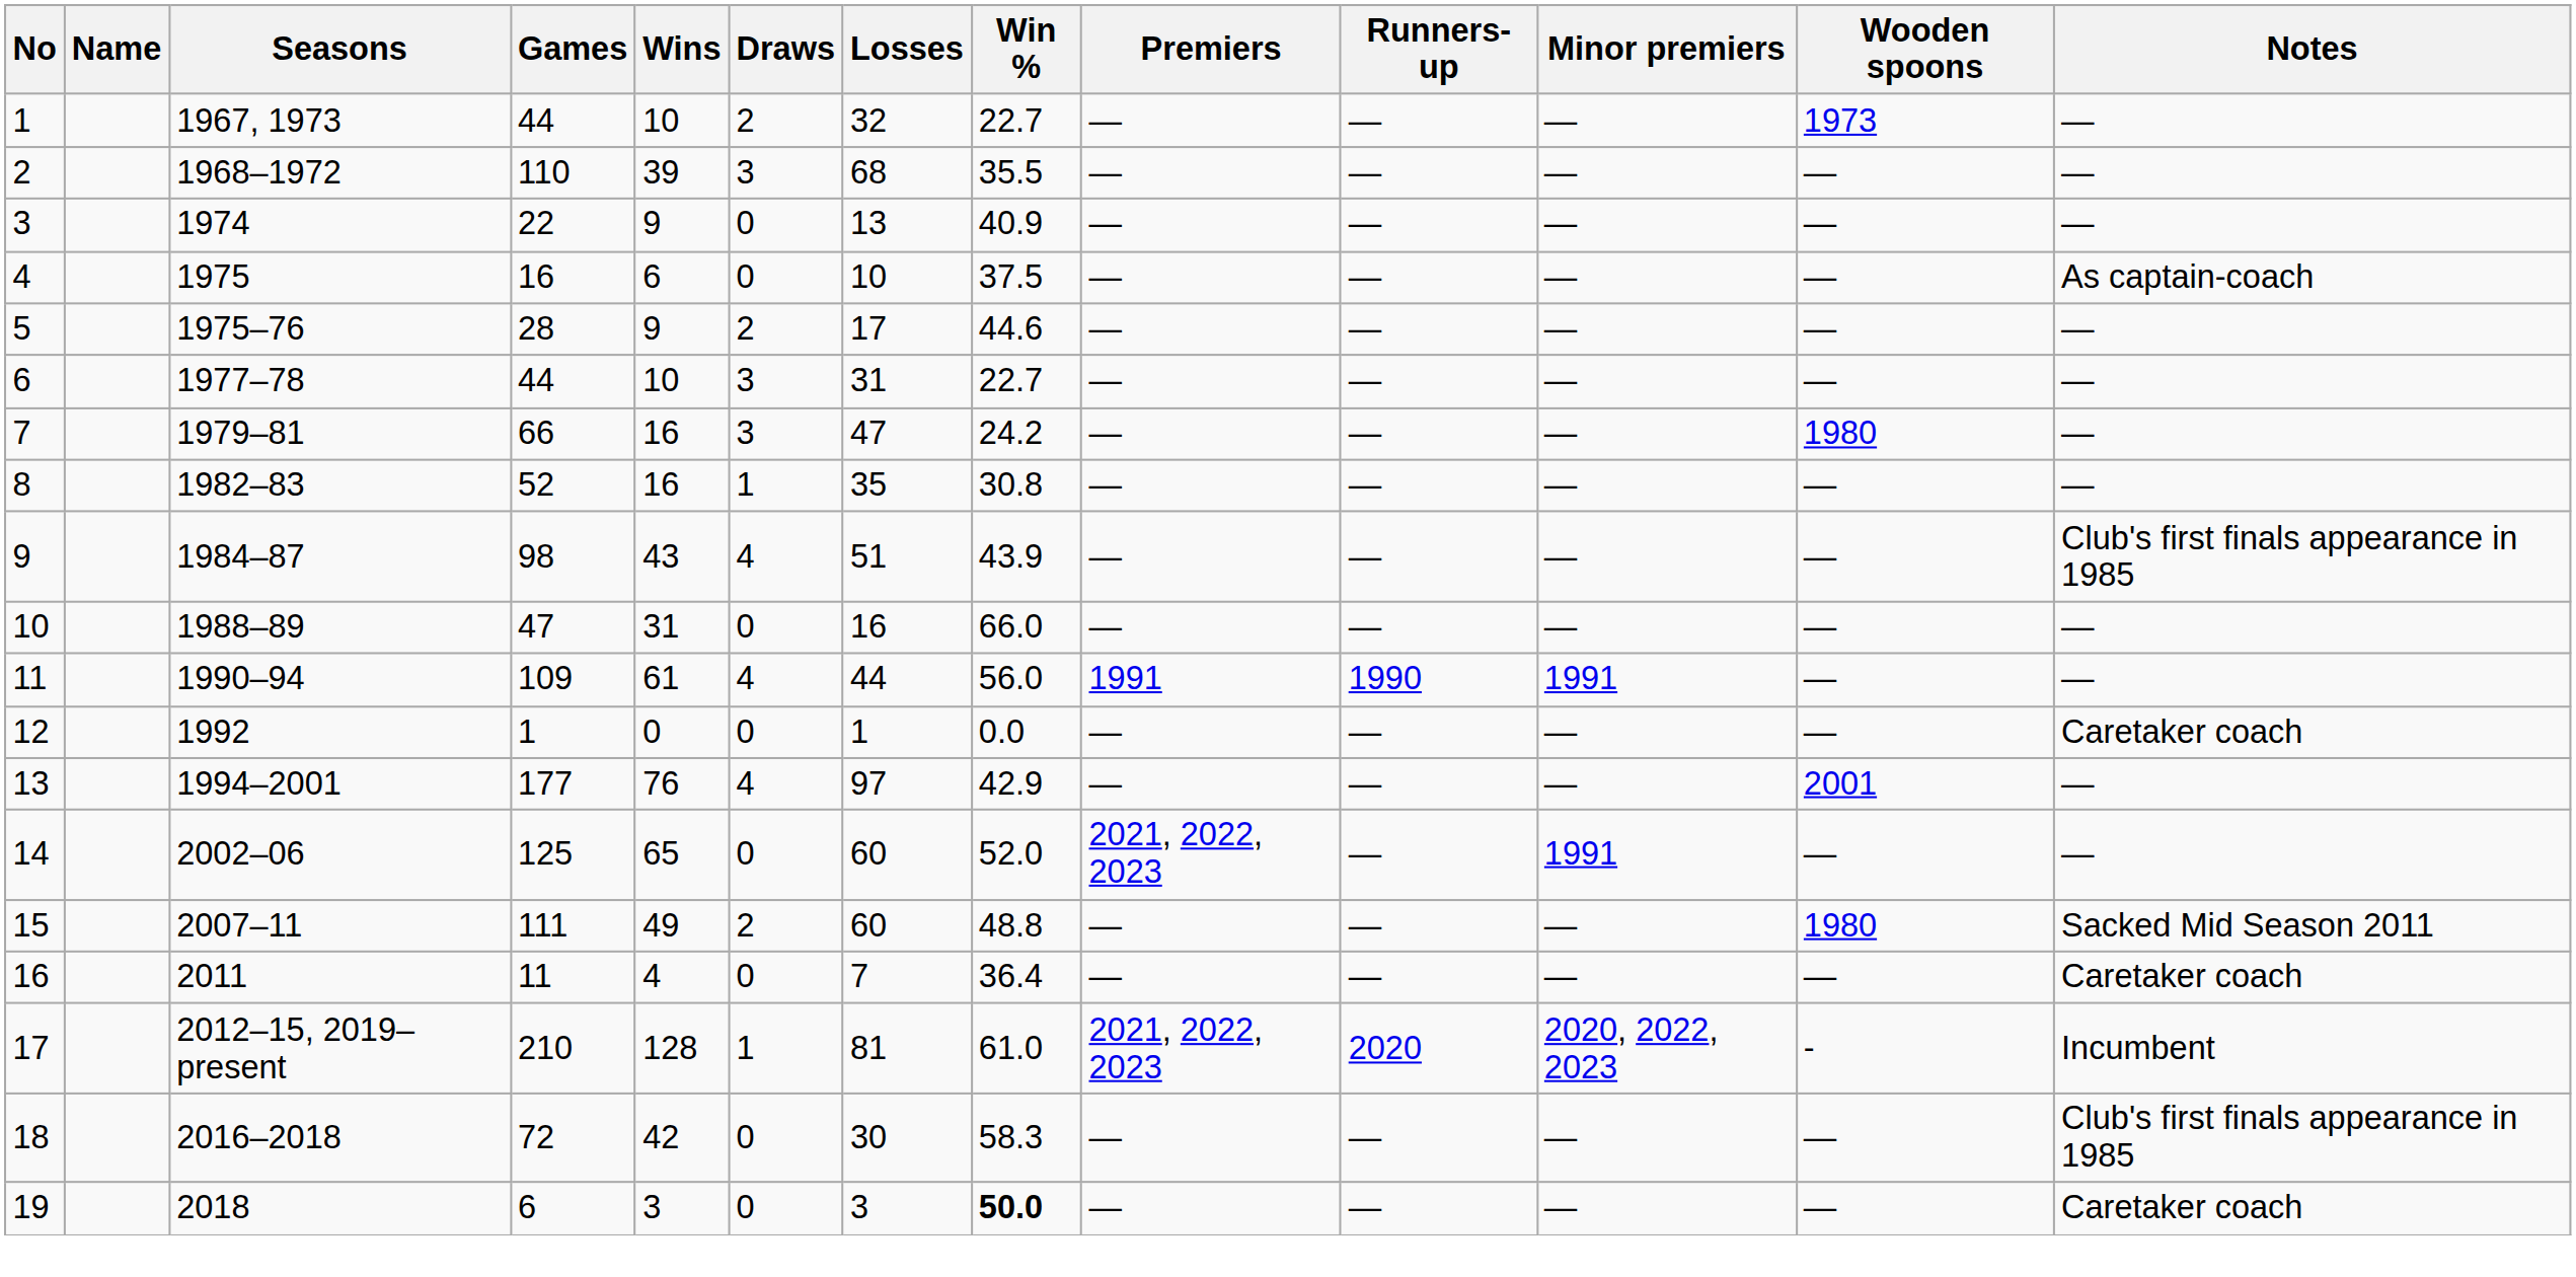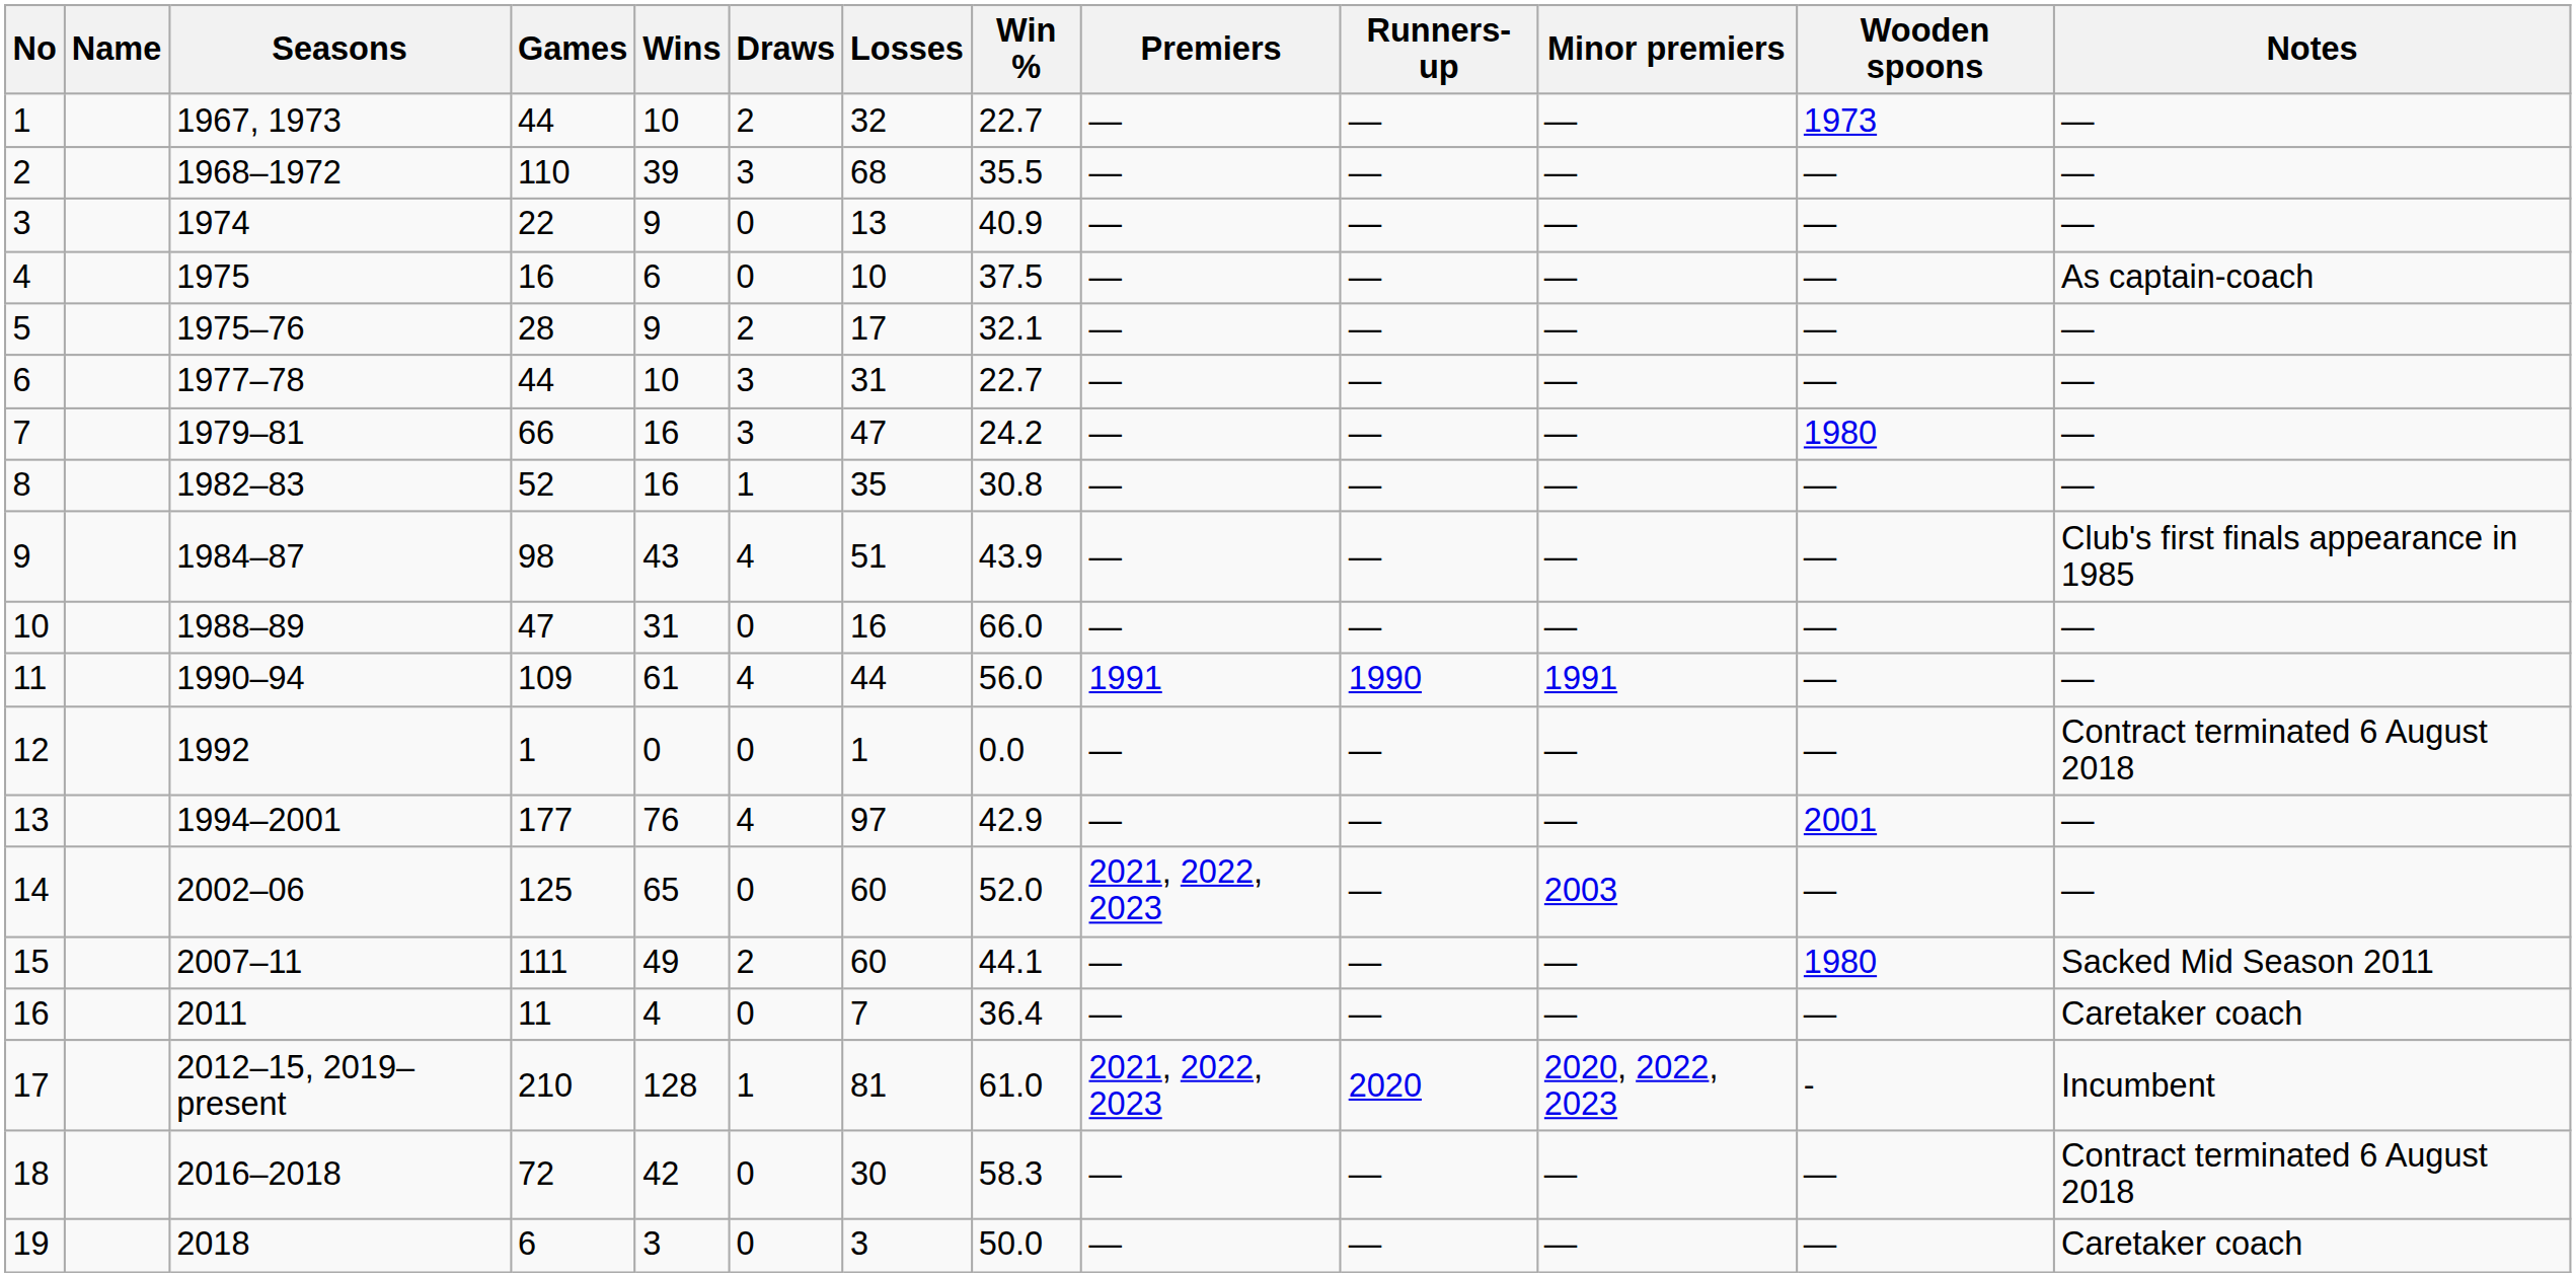 <table class="wikitable sortable">
 <tr>
 <th>No</th>
 <th>Name</th>
 <th>Seasons</th>
 <th>Games</th>
 <th>Wins</th>
 <th>Draws</th>
 <th>Losses</th>
 <th>Win %</th>
 <th class="unsortable">Premiers</th>
 <th class="unsortable">Runners-up</th>
 <th class="unsortable">Minor premiers</th>
 <th class="unsortable">Wooden spoons</th>
 <th class="unsortable">Notes</th>
 </tr>
 <tr>
 <td>1</td>
 <td></td>
 <td>1967, 1973</td>
 <td>44</td>
 <td>10</td>
 <td>2</td>
 <td>32</td>
 <td>22.7</td>
 <td>—</td>
 <td>—</td>
 <td>—</td>
 <td><a href='#'>1973</a></td>
 <td>—</td>
 </tr>
 <tr>
 <td>2</td>
 <td></td>
 <td>1968–1972</td>
 <td>110</td>
 <td>39</td>
 <td>3</td>
 <td>68</td>
 <td>35.5</td>
 <td>—</td>
 <td>—</td>
 <td>—</td>
 <td>—</td>
 <td>—</td>
 </tr>
 <tr>
 <td>3</td>
 <td></td>
 <td>1974</td>
 <td>22</td>
 <td>9</td>
 <td>0</td>
 <td>13</td>
 <td>40.9</td>
 <td>—</td>
 <td>—</td>
 <td>—</td>
 <td>—</td>
 <td>—</td>
 </tr>
 <tr>
 <td>4</td>
 <td></td>
 <td>1975</td>
 <td>16</td>
 <td>6</td>
 <td>0</td>
 <td>10</td>
 <td>37.5</td>
 <td>—</td>
 <td>—</td>
 <td>—</td>
 <td>—</td>
 <td>As captain-coach</td>
 </tr>
 <tr>
 <td>5</td>
 <td></td>
 <td>1975–76</td>
 <td>28</td>
 <td>9</td>
 <td>2</td>
 <td>17</td>
-<td>44.6</td>
+<td>32.1</td>
 <td>—</td>
 <td>—</td>
 <td>—</td>
 <td>—</td>
 <td>—</td>
 </tr>
 <tr>
 <td>6</td>
 <td></td>
 <td>1977–78</td>
 <td>44</td>
 <td>10</td>
 <td>3</td>
 <td>31</td>
 <td>22.7</td>
 <td>—</td>
 <td>—</td>
 <td>—</td>
 <td>—</td>
 <td>—</td>
 </tr>
 <tr>
 <td>7</td>
 <td></td>
 <td>1979–81</td>
 <td>66</td>
 <td>16</td>
 <td>3</td>
 <td>47</td>
 <td>24.2</td>
 <td>—</td>
 <td>—</td>
 <td>—</td>
 <td><a href='#'>1980</a></td>
 <td>—</td>
 </tr>
 <tr>
 <td>8</td>
 <td></td>
 <td>1982–83</td>
 <td>52</td>
 <td>16</td>
 <td>1</td>
 <td>35</td>
 <td>30.8</td>
 <td>—</td>
 <td>—</td>
 <td>—</td>
 <td>—</td>
 <td>—</td>
 </tr>
 <tr>
 <td>9</td>
 <td></td>
 <td>1984–87</td>
 <td>98</td>
 <td>43</td>
 <td>4</td>
 <td>51</td>
 <td>43.9</td>
 <td>—</td>
 <td>—</td>
 <td>—</td>
 <td>—</td>
 <td>Club's first finals appearance in 1985</td>
 </tr>
 <tr>
 <td>10</td>
 <td></td>
 <td>1988–89</td>
 <td>47</td>
 <td>31</td>
 <td>0</td>
 <td>16</td>
 <td>66.0</td>
 <td>—</td>
 <td>—</td>
 <td>—</td>
 <td>—</td>
 <td>—</td>
 </tr>
 <tr>
 <td>11</td>
 <td></td>
 <td>1990–94</td>
 <td>109</td>
 <td>61</td>
 <td>4</td>
 <td>44</td>
 <td>56.0</td>
 <td><a href='#'>1991</a></td>
 <td><a href='#'>1990</a></td>
 <td><a href='#'>1991</a></td>
 <td>—</td>
 <td>—</td>
 </tr>
 <tr>
 <td>12</td>
 <td></td>
 <td>1992</td>
 <td>1</td>
 <td>0</td>
 <td>0</td>
 <td>1</td>
 <td>0.0</td>
 <td>—</td>
 <td>—</td>
 <td>—</td>
 <td>—</td>
-<td>Caretaker coach</td>
+<td>Contract terminated 6 August 2018</td>
 </tr>
 <tr>
 <td>13</td>
 <td></td>
 <td>1994–2001</td>
 <td>177</td>
 <td>76</td>
 <td>4</td>
 <td>97</td>
 <td>42.9</td>
 <td>—</td>
 <td>—</td>
 <td>—</td>
 <td><a href='#'>2001</a></td>
 <td>—</td>
 </tr>
 <tr>
 <td>14</td>
 <td></td>
 <td>2002–06</td>
 <td>125</td>
 <td>65</td>
 <td>0</td>
 <td>60</td>
 <td>52.0</td>
 <td><a href='#'>2021</a>, <a href='#'>2022</a>, <a href='#'>2023</a></td>
 <td>—</td>
-<td><a href='#'>1991</a></td>
+<td><a href='#'>2003</a></td>
 <td>—</td>
 <td>—</td>
 </tr>
 <tr>
 <td>15</td>
 <td></td>
 <td>2007–11</td>
 <td>111</td>
 <td>49</td>
 <td>2</td>
 <td>60</td>
-<td>48.8</td>
+<td>44.1</td>
 <td>—</td>
 <td>—</td>
 <td>—</td>
 <td><a href='#'>1980</a></td>
 <td>Sacked Mid Season 2011</td>
 </tr>
 <tr>
 <td>16</td>
 <td></td>
 <td>2011</td>
 <td>11</td>
 <td>4</td>
 <td>0</td>
 <td>7</td>
 <td>36.4</td>
 <td>—</td>
 <td>—</td>
 <td>—</td>
 <td>—</td>
 <td>Caretaker coach</td>
 </tr>
 <tr>
 <td>17</td>
 <td></td>
 <td>2012–15, 2019–present</td>
 <td>210</td>
 <td>128</td>
 <td>1</td>
 <td>81</td>
 <td>61.0</td>
 <td><a href='#'>2021</a>, <a href='#'>2022</a>, <a href='#'>2023</a></td>
 <td><a href='#'>2020</a></td>
 <td><a href='#'>2020</a>, <a href='#'>2022</a>,  <a href='#'>2023</a></td>
 <td>-</td>
 <td>Incumbent</td>
 </tr>
 <tr>
 <td>18</td>
 <td></td>
 <td>2016–2018</td>
 <td>72</td>
 <td>42</td>
 <td>0</td>
 <td>30</td>
 <td>58.3</td>
 <td>—</td>
 <td>—</td>
 <td>—</td>
 <td>—</td>
-<td>Club's first finals appearance in 1985</td>
+<td>Contract terminated 6 August 2018</td>
 </tr>
 <tr>
 <td>19</td>
 <td></td>
 <td>2018</td>
 <td>6</td>
 <td>3</td>
 <td>0</td>
 <td>3</td>
-<td><strong>50.0</strong></td>
+<td>50.0</td>
 <td>—</td>
 <td>—</td>
 <td>—</td>
 <td>—</td>
 <td>Caretaker coach</td>
 </tr>
 </table>
